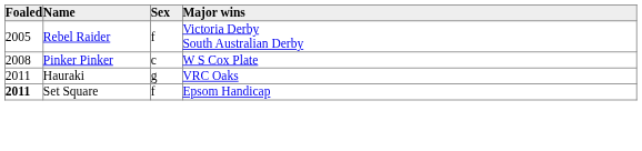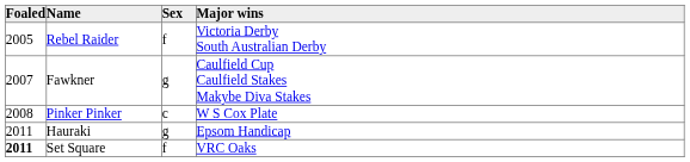 <table border="1" cellpadding="0" style="border-collapse: collapse; font-size:90%">
 <tr bgcolor="#eeeeee">
 <td width="35px"><strong>Foaled</strong></td>
 <td width="120px"><strong>Name</strong></td>
 <td width="35px"><strong>Sex</strong></td>
 <td width="510px"><strong>Major wins</strong></td>
 </tr>
 <tr>
 <td>2005</td>
 <td><a href='#'>Rebel Raider</a></td>
 <td>f</td>
 <td><a href='#'>Victoria Derby</a><br><a href='#'>South Australian Derby</a></td>
 </tr>
 <tr>
+<td>2007</td>
+<td>Fawkner</td>
+<td>g</td>
+<td><a href='#'>Caulfield Cup</a><br><a href='#'>Caulfield Stakes</a><br><a href='#'>Makybe Diva Stakes</a></td>
+</tr>
+<tr>
 <td>2008</td>
 <td><a href='#'>Pinker Pinker</a></td>
 <td>c</td>
 <td><a href='#'>W S Cox Plate</a></td>
 </tr>
 <tr>
 <td>2011</td>
 <td>Hauraki</td>
 <td>g</td>
-<td><a href='#'>VRC Oaks</a></td>
+<td><a href='#'>Epsom Handicap</a></td>
 </tr>
 <tr>
 <td><strong>2011</strong></td>
 <td>Set Square</td>
 <td>f</td>
-<td><a href='#'>Epsom Handicap</a></td>
+<td><a href='#'>VRC Oaks</a></td>
 </tr>
 </table>
